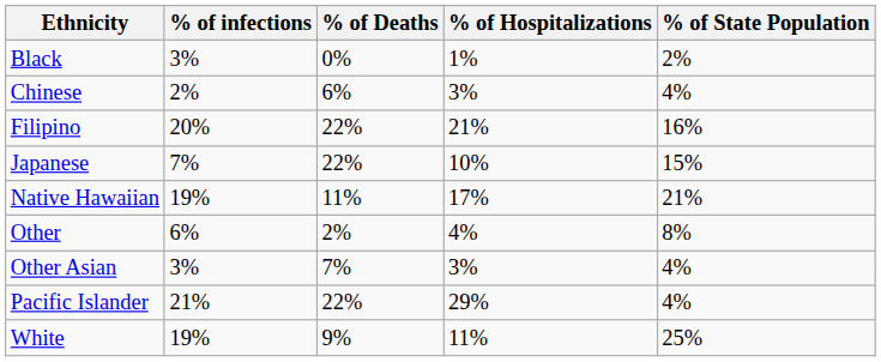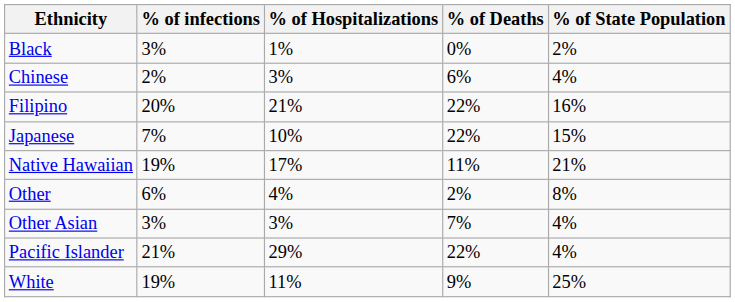 <table class="wikitable">
 <tr>
 <th>Ethnicity</th>
 <th>% of infections</th>
+<th>% of Hospitalizations</th>
 <th>% of Deaths</th>
-<th>% of Hospitalizations</th>
 <th>% of State Population</th>
 </tr>
 <tr>
 <td><a href='#'>Black</a></td>
 <td>3%</td>
+<td>1%</td>
 <td>0%</td>
-<td>1%</td>
 <td>2%</td>
 </tr>
 <tr>
 <td><a href='#'>Chinese</a></td>
 <td>2%</td>
+<td>3%</td>
 <td>6%</td>
-<td>3%</td>
 <td>4%</td>
 </tr>
 <tr>
 <td><a href='#'>Filipino</a></td>
 <td>20%</td>
+<td>21%</td>
 <td>22%</td>
-<td>21%</td>
 <td>16%</td>
 </tr>
 <tr>
 <td><a href='#'>Japanese</a></td>
 <td>7%</td>
+<td>10%</td>
 <td>22%</td>
-<td>10%</td>
 <td>15%</td>
 </tr>
 <tr>
 <td><a href='#'>Native Hawaiian</a></td>
 <td>19%</td>
+<td>17%</td>
 <td>11%</td>
-<td>17%</td>
 <td>21%</td>
 </tr>
 <tr>
 <td><a href='#'>Other</a></td>
 <td>6%</td>
+<td>4%</td>
 <td>2%</td>
-<td>4%</td>
 <td>8%</td>
 </tr>
 <tr>
 <td><a href='#'>Other Asian</a></td>
 <td>3%</td>
+<td>3%</td>
 <td>7%</td>
-<td>3%</td>
 <td>4%</td>
 </tr>
 <tr>
 <td><a href='#'>Pacific Islander</a></td>
 <td>21%</td>
+<td>29%</td>
 <td>22%</td>
-<td>29%</td>
 <td>4%</td>
 </tr>
 <tr>
 <td><a href='#'>White</a></td>
 <td>19%</td>
+<td>11%</td>
 <td>9%</td>
-<td>11%</td>
 <td>25%</td>
 </tr>
 </table>
